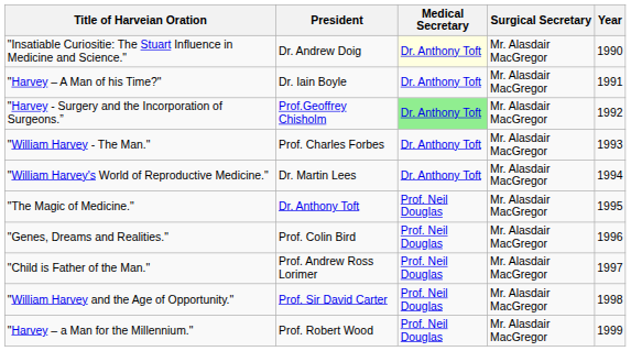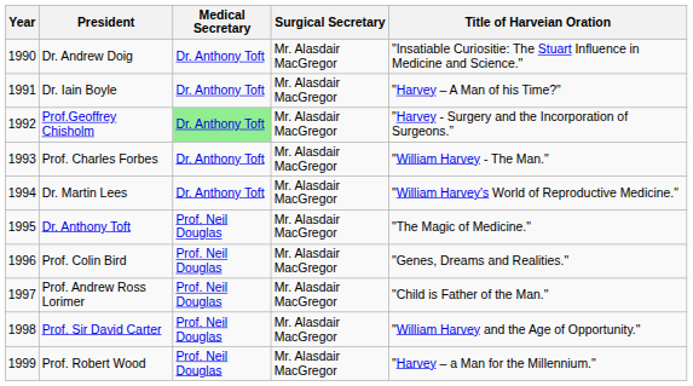 <table class="wikitable">
 <tr>
-<th>Title of Harveian Oration</th>
+<th>Year</th>
 <th>President</th>
 <th>Medical Secretary</th>
 <th>Surgical Secretary</th>
-<th>Year</th>
+<th>Title of Harveian Oration</th>
 </tr>
 <tr>
+<td>1990</td>
+<td>Dr. Andrew Doig</td>
+<td><a href='#'>Dr. Anthony Toft</a></td>
+<td>Mr. Alasdair MacGregor</td>
 <td>"Insatiable Curiositie: The <a href='#'>Stuart</a> Influence in Medicine and Science."</td>
-<td>Dr. Andrew Doig</td>
-<td style="background: lightyellow;"><a href='#'>Dr. Anthony Toft</a></td>
-<td>Mr. Alasdair MacGregor</td>
-<td>1990</td>
 </tr>
 <tr>
-<td>"<a href='#'>Harvey</a> – A Man of his Time?"</td>
+<td>1991</td>
 <td>Dr. Iain Boyle</td>
 <td><a href='#'>Dr. Anthony Toft</a></td>
 <td>Mr. Alasdair MacGregor</td>
-<td>1991</td>
+<td>"<a href='#'>Harvey</a> – A Man of his Time?"</td>
 </tr>
 <tr>
-<td>"<a href='#'>Harvey</a> - Surgery and the Incorporation of Surgeons.”</td>
+<td>1992</td>
 <td><a href='#'>Prof.Geoffrey Chisholm</a></td>
 <td style="background: lightgreen;"><a href='#'>Dr. Anthony Toft</a></td>
 <td>Mr. Alasdair MacGregor</td>
-<td>1992</td>
+<td>"<a href='#'>Harvey</a> - Surgery and the Incorporation of Surgeons.”</td>
 </tr>
 <tr>
-<td>"<a href='#'>William Harvey</a> - The Man."</td>
+<td>1993</td>
 <td>Prof. Charles Forbes</td>
 <td><a href='#'>Dr. Anthony Toft</a></td>
 <td>Mr. Alasdair MacGregor</td>
-<td>1993</td>
+<td>"<a href='#'>William Harvey</a> - The Man."</td>
 </tr>
 <tr>
-<td>"<a href='#'>William Harvey's</a> World of Reproductive Medicine."</td>
+<td>1994</td>
 <td>Dr. Martin Lees</td>
 <td><a href='#'>Dr. Anthony Toft</a></td>
 <td>Mr. Alasdair MacGregor</td>
-<td>1994</td>
+<td>"<a href='#'>William Harvey's</a> World of Reproductive Medicine."</td>
 </tr>
 <tr>
-<td>"The Magic of Medicine."</td>
+<td>1995</td>
 <td><a href='#'>Dr. Anthony Toft</a></td>
 <td><a href='#'>Prof. Neil Douglas</a></td>
 <td>Mr. Alasdair MacGregor</td>
-<td>1995</td>
+<td>"The Magic of Medicine."</td>
 </tr>
 <tr>
-<td>"Genes, Dreams and Realities."</td>
+<td>1996</td>
 <td>Prof. Colin Bird</td>
 <td><a href='#'>Prof. Neil Douglas</a></td>
 <td>Mr. Alasdair MacGregor</td>
-<td>1996</td>
+<td>"Genes, Dreams and Realities."</td>
 </tr>
 <tr>
-<td>"Child is Father of the Man."</td>
+<td>1997</td>
 <td>Prof. Andrew Ross Lorimer</td>
 <td><a href='#'>Prof. Neil Douglas</a></td>
 <td>Mr. Alasdair MacGregor</td>
-<td>1997</td>
+<td>"Child is Father of the Man."</td>
 </tr>
 <tr>
-<td>"<a href='#'>William Harvey</a> and the Age of Opportunity."</td>
+<td>1998</td>
 <td><a href='#'>Prof. Sir David Carter</a></td>
 <td><a href='#'>Prof. Neil Douglas</a></td>
 <td>Mr. Alasdair MacGregor</td>
-<td>1998</td>
+<td>"<a href='#'>William Harvey</a> and the Age of Opportunity."</td>
 </tr>
 <tr>
-<td>"<a href='#'>Harvey</a> – a Man for the Millennium."</td>
+<td>1999</td>
 <td>Prof. Robert Wood</td>
 <td><a href='#'>Prof. Neil Douglas</a></td>
 <td>Mr. Alasdair MacGregor</td>
-<td>1999</td>
+<td>"<a href='#'>Harvey</a> – a Man for the Millennium."</td>
 </tr>
 </table>
